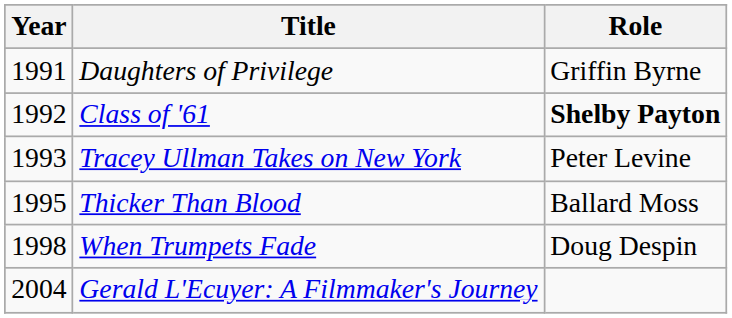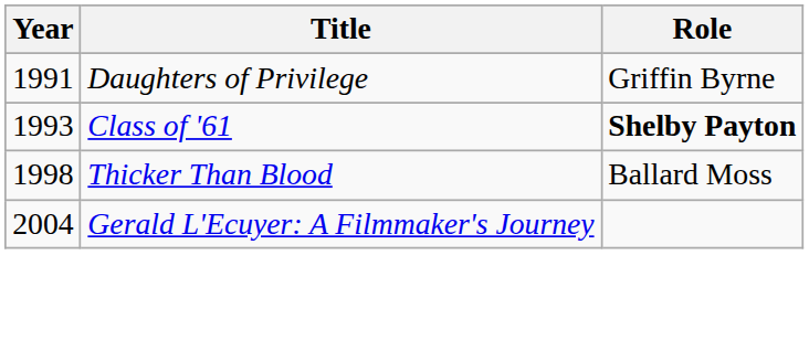 <table class="wikitable">
 <tr>
 <th>Year</th>
 <th>Title</th>
 <th>Role</th>
 </tr>
 <tr>
 <td>1991</td>
 <td><em>Daughters of Privilege</em></td>
 <td>Griffin Byrne</td>
 </tr>
 <tr>
-<td>1992</td>
+<td>1993</td>
 <td><em><a href='#'>Class of '61</a></em></td>
 <td><strong>Shelby Payton</strong></td>
 </tr>
 <tr>
-<td>1993</td>
-<td><em><a href='#'>Tracey Ullman Takes on New York</a></em></td>
-<td>Peter Levine</td>
-</tr>
-<tr>
-<td>1995</td>
+<td>1998</td>
 <td><em><a href='#'>Thicker Than Blood</a></em></td>
 <td>Ballard Moss</td>
-</tr>
-<tr>
-<td>1998</td>
-<td><em><a href='#'>When Trumpets Fade</a></em></td>
-<td>Doug Despin</td>
 </tr>
 <tr>
 <td>2004</td>
 <td><em><a href='#'>Gerald L'Ecuyer: A Filmmaker's Journey</a></em></td>
 </tr>
 </table>
